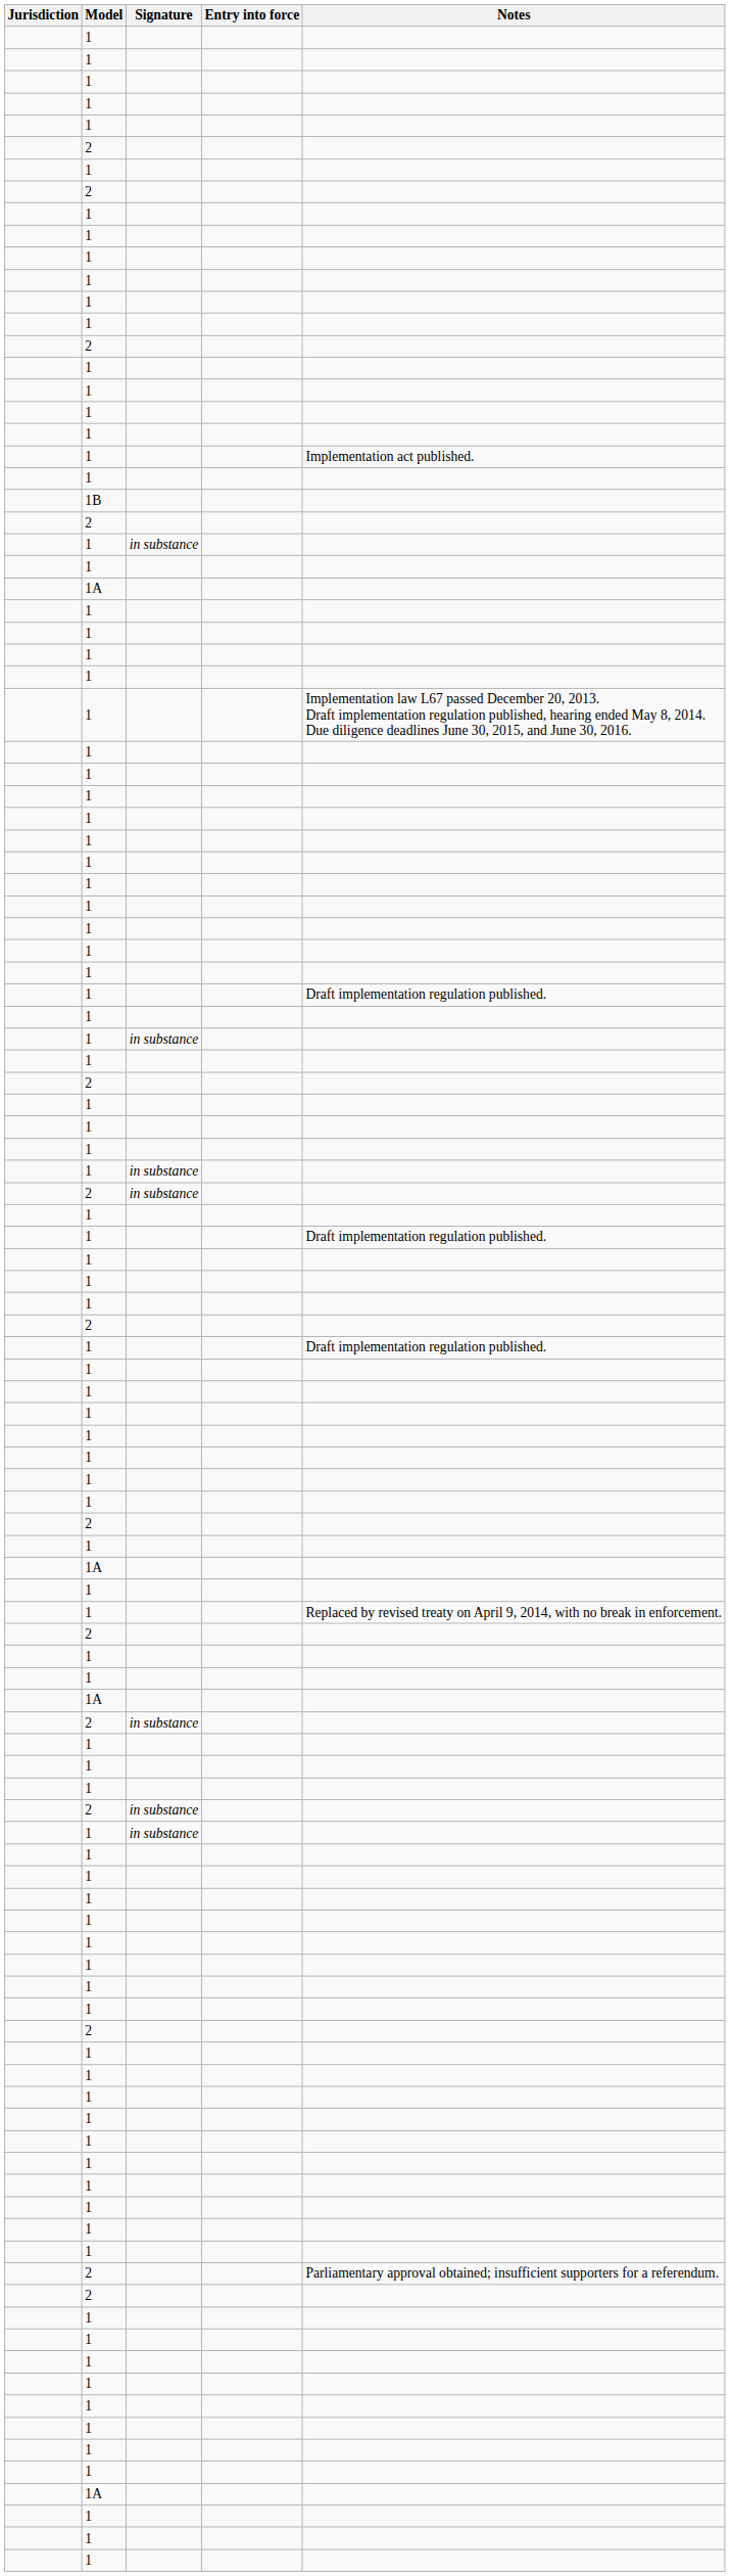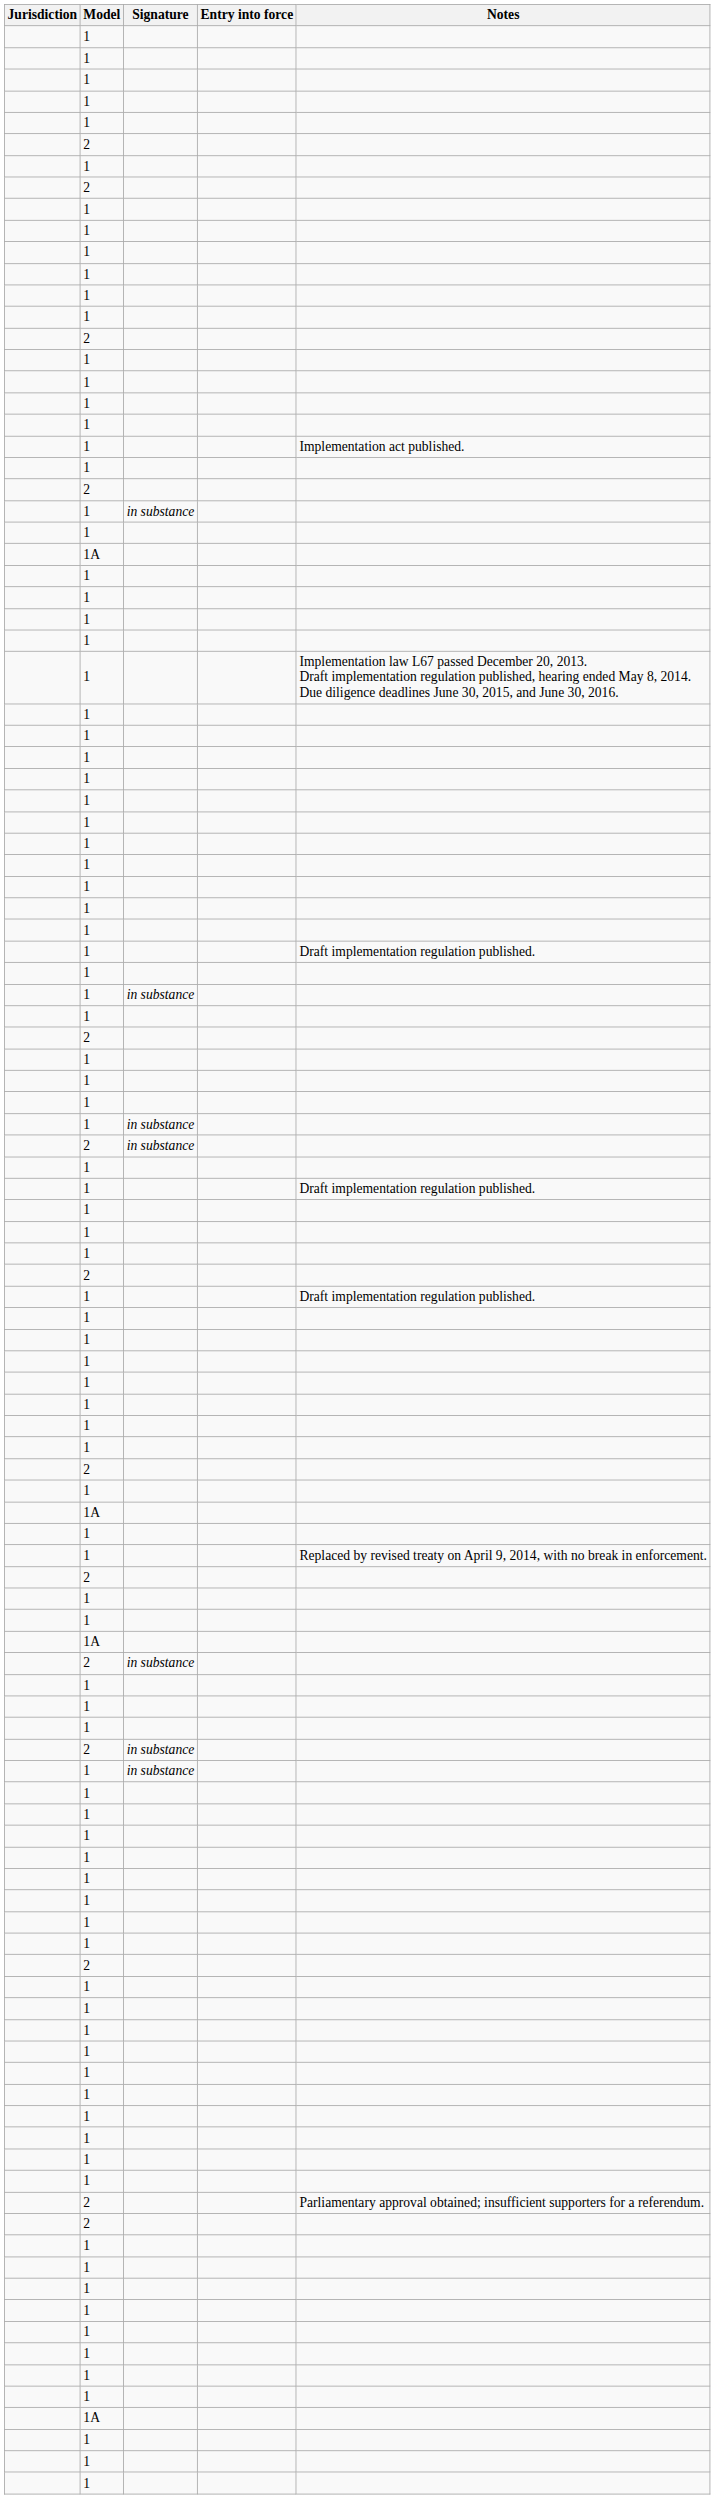 <table class="wikitable sortable defaultcenter col1left col5left">
 <tr>
 <th>Jurisdiction</th>
 <th>Model</th>
 <th>Signature</th>
 <th>Entry into force</th>
 <th>Notes</th>
 </tr>
 <tr>
 <td></td>
 <td>1</td>
 <td></td>
 <td></td>
 <td></td>
 </tr>
 <tr>
 <td></td>
 <td>1</td>
 <td></td>
 <td></td>
 <td></td>
 </tr>
 <tr>
 <td></td>
 <td>1</td>
 <td></td>
 <td></td>
 <td></td>
 </tr>
 <tr>
 <td></td>
 <td>1</td>
 <td></td>
 <td></td>
 <td></td>
 </tr>
 <tr>
 <td></td>
 <td>1</td>
 <td></td>
 <td></td>
 <td></td>
 </tr>
 <tr>
 <td></td>
 <td>2</td>
 <td></td>
 <td></td>
 <td></td>
 </tr>
 <tr>
 <td></td>
 <td>1</td>
 <td></td>
 <td></td>
 <td></td>
 </tr>
 <tr>
 <td></td>
 <td>2</td>
 <td></td>
 <td></td>
 <td></td>
 </tr>
 <tr>
 <td></td>
 <td>1</td>
 <td></td>
 <td></td>
 <td></td>
 </tr>
 <tr>
 <td></td>
 <td>1</td>
 <td></td>
 <td></td>
 <td></td>
 </tr>
 <tr>
 <td></td>
 <td>1</td>
 <td></td>
 <td></td>
 <td></td>
 </tr>
 <tr>
 <td></td>
 <td>1</td>
 <td></td>
 <td></td>
 <td></td>
 </tr>
 <tr>
 <td></td>
 <td>1</td>
 <td></td>
 <td></td>
 <td></td>
 </tr>
 <tr>
 <td></td>
 <td>1</td>
 <td></td>
 <td></td>
 <td></td>
 </tr>
 <tr>
 <td></td>
 <td>2</td>
 <td></td>
 <td></td>
 <td></td>
 </tr>
 <tr>
 <td></td>
 <td>1</td>
 <td></td>
 <td></td>
 <td></td>
 </tr>
 <tr>
 <td></td>
 <td>1</td>
 <td></td>
 <td></td>
 <td></td>
 </tr>
 <tr>
 <td></td>
 <td>1</td>
 <td></td>
 <td></td>
 <td></td>
 </tr>
 <tr>
 <td></td>
 <td>1</td>
 <td></td>
 <td></td>
 <td></td>
 </tr>
 <tr>
 <td></td>
 <td>1</td>
 <td></td>
 <td></td>
 <td>Implementation act published.</td>
 </tr>
 <tr>
 <td></td>
 <td>1</td>
-<td></td>
-<td></td>
-<td></td>
-</tr>
-<tr>
-<td></td>
-<td>1B</td>
 <td></td>
 <td></td>
 <td></td>
 </tr>
 <tr>
 <td></td>
 <td>2</td>
 <td></td>
 <td></td>
 <td></td>
 </tr>
 <tr>
 <td></td>
 <td>1</td>
 <td><i>in substance</i></td>
 <td></td>
 <td></td>
 </tr>
 <tr>
 <td></td>
 <td>1</td>
 <td></td>
 <td></td>
 <td></td>
 </tr>
 <tr>
 <td></td>
 <td>1A</td>
 <td></td>
 <td></td>
 <td></td>
 </tr>
 <tr>
 <td></td>
 <td>1</td>
 <td></td>
 <td></td>
 <td></td>
 </tr>
 <tr>
 <td></td>
 <td>1</td>
 <td></td>
 <td></td>
 <td></td>
 </tr>
 <tr>
 <td></td>
 <td>1</td>
 <td></td>
 <td></td>
 <td></td>
 </tr>
 <tr>
 <td></td>
 <td>1</td>
 <td></td>
 <td></td>
 <td></td>
 </tr>
 <tr>
 <td></td>
 <td>1</td>
 <td></td>
 <td></td>
 <td style=text-align:left>Implementation law L67 passed December 20, 2013.<br>Draft implementation regulation published, hearing ended May 8, 2014.<br>Due diligence deadlines June 30, 2015, and June 30, 2016.</td>
 </tr>
 <tr>
 <td></td>
 <td>1</td>
 <td></td>
 <td></td>
 <td></td>
 </tr>
 <tr>
 <td></td>
 <td>1</td>
 <td></td>
 <td></td>
 <td></td>
 </tr>
 <tr>
 <td></td>
 <td>1</td>
 <td></td>
 <td></td>
 <td></td>
 </tr>
 <tr>
 <td></td>
 <td>1</td>
 <td></td>
 <td></td>
 <td></td>
 </tr>
 <tr>
 <td></td>
 <td>1</td>
 <td></td>
 <td></td>
 <td></td>
 </tr>
 <tr>
 <td></td>
 <td>1</td>
 <td></td>
 <td></td>
 <td></td>
 </tr>
 <tr>
 <td></td>
 <td>1</td>
 <td></td>
 <td></td>
 <td></td>
 </tr>
 <tr>
 <td></td>
 <td>1</td>
 <td></td>
 <td></td>
 <td></td>
 </tr>
 <tr>
 <td></td>
 <td>1</td>
 <td></td>
 <td></td>
 <td></td>
 </tr>
 <tr>
 <td></td>
 <td>1</td>
 <td></td>
 <td></td>
 <td></td>
 </tr>
 <tr>
 <td></td>
 <td>1</td>
 <td></td>
 <td></td>
 <td></td>
 </tr>
 <tr>
 <td></td>
 <td>1</td>
 <td></td>
 <td></td>
 <td>Draft implementation regulation published.</td>
 </tr>
 <tr>
 <td></td>
 <td>1</td>
 <td></td>
 <td></td>
 <td></td>
 </tr>
 <tr>
 <td></td>
 <td>1</td>
 <td><i>in substance</i></td>
 <td></td>
 <td></td>
 </tr>
 <tr>
 <td></td>
 <td>1</td>
 <td></td>
 <td></td>
 <td></td>
 </tr>
 <tr>
 <td></td>
 <td>2</td>
 <td></td>
 <td></td>
 <td></td>
 </tr>
 <tr>
 <td></td>
 <td>1</td>
 <td></td>
 <td></td>
 <td></td>
 </tr>
 <tr>
 <td></td>
 <td>1</td>
 <td></td>
 <td></td>
 <td></td>
 </tr>
 <tr>
 <td></td>
 <td>1</td>
 <td></td>
 <td></td>
 <td></td>
 </tr>
 <tr>
 <td></td>
 <td>1</td>
 <td><i>in substance</i></td>
 <td></td>
 <td></td>
 </tr>
 <tr>
 <td></td>
 <td>2</td>
 <td><i>in substance</i></td>
 <td></td>
 <td></td>
 </tr>
 <tr>
 <td></td>
 <td>1</td>
 <td></td>
 <td></td>
 <td></td>
 </tr>
 <tr>
 <td></td>
 <td>1</td>
 <td></td>
 <td></td>
 <td>Draft implementation regulation published.</td>
 </tr>
 <tr>
 <td></td>
 <td>1</td>
 <td></td>
 <td></td>
 <td></td>
 </tr>
 <tr>
 <td></td>
 <td>1</td>
 <td></td>
 <td></td>
 <td></td>
 </tr>
 <tr>
 <td></td>
 <td>1</td>
 <td></td>
 <td></td>
 <td></td>
 </tr>
 <tr>
 <td></td>
 <td>2</td>
 <td></td>
 <td></td>
 <td></td>
 </tr>
 <tr>
 <td></td>
 <td>1</td>
 <td></td>
 <td></td>
 <td>Draft implementation regulation published.</td>
 </tr>
 <tr>
 <td></td>
 <td>1</td>
 <td></td>
 <td></td>
 <td></td>
 </tr>
 <tr>
 <td></td>
 <td>1</td>
 <td></td>
 <td></td>
 <td></td>
 </tr>
 <tr>
 <td></td>
 <td>1</td>
 <td></td>
 <td></td>
 <td></td>
 </tr>
 <tr>
 <td></td>
 <td>1</td>
 <td></td>
 <td></td>
 <td></td>
 </tr>
 <tr>
 <td></td>
 <td>1</td>
 <td></td>
 <td></td>
 <td></td>
 </tr>
 <tr>
 <td></td>
 <td>1</td>
 <td></td>
 <td></td>
 <td></td>
 </tr>
 <tr>
 <td></td>
 <td>1</td>
 <td></td>
 <td></td>
 <td></td>
 </tr>
 <tr>
 <td></td>
 <td>2</td>
 <td></td>
 <td></td>
 <td></td>
 </tr>
 <tr>
 <td></td>
 <td>1</td>
 <td></td>
 <td></td>
 <td></td>
 </tr>
 <tr>
 <td></td>
 <td>1A</td>
 <td></td>
 <td></td>
 <td></td>
 </tr>
 <tr>
 <td></td>
 <td>1</td>
 <td></td>
 <td></td>
 <td></td>
 </tr>
 <tr>
 <td></td>
 <td>1</td>
 <td></td>
 <td></td>
 <td>Replaced by revised treaty on April 9, 2014, with no break in enforcement.</td>
 </tr>
 <tr>
 <td></td>
 <td>2</td>
 <td></td>
 <td></td>
 <td></td>
 </tr>
 <tr>
 <td></td>
 <td>1</td>
 <td></td>
 <td></td>
 <td></td>
 </tr>
 <tr>
 <td></td>
 <td>1</td>
 <td></td>
 <td></td>
 <td></td>
 </tr>
 <tr>
 <td></td>
 <td>1A</td>
 <td></td>
 <td></td>
 <td></td>
 </tr>
 <tr>
 <td></td>
 <td>2</td>
 <td><i>in substance</i></td>
 <td></td>
 <td></td>
 </tr>
 <tr>
 <td></td>
 <td>1</td>
 <td></td>
 <td></td>
 <td></td>
 </tr>
 <tr>
 <td></td>
 <td>1</td>
 <td></td>
 <td></td>
 <td></td>
 </tr>
 <tr>
 <td></td>
 <td>1</td>
 <td></td>
 <td></td>
 <td></td>
 </tr>
 <tr>
 <td></td>
 <td>2</td>
 <td><i>in substance</i></td>
 <td></td>
 <td></td>
 </tr>
 <tr>
 <td></td>
 <td>1</td>
 <td><i>in substance</i></td>
 <td></td>
 <td></td>
 </tr>
 <tr>
 <td></td>
 <td>1</td>
 <td></td>
 <td></td>
 <td></td>
 </tr>
 <tr>
 <td></td>
 <td>1</td>
 <td></td>
 <td></td>
 <td></td>
 </tr>
 <tr>
 <td></td>
 <td>1</td>
 <td></td>
 <td></td>
 <td></td>
 </tr>
 <tr>
 <td></td>
 <td>1</td>
 <td></td>
 <td></td>
 <td></td>
 </tr>
 <tr>
 <td></td>
 <td>1</td>
 <td></td>
 <td></td>
 <td></td>
 </tr>
 <tr>
 <td></td>
 <td>1</td>
 <td></td>
 <td></td>
 <td></td>
 </tr>
 <tr>
 <td></td>
 <td>1</td>
 <td></td>
 <td></td>
 <td></td>
 </tr>
 <tr>
 <td></td>
 <td>1</td>
 <td></td>
 <td></td>
 <td></td>
 </tr>
 <tr>
 <td></td>
 <td>2</td>
 <td></td>
 <td></td>
 <td></td>
 </tr>
 <tr>
 <td></td>
 <td>1</td>
 <td></td>
 <td></td>
 <td></td>
 </tr>
 <tr>
 <td></td>
 <td>1</td>
 <td></td>
 <td></td>
 <td></td>
 </tr>
 <tr>
 <td></td>
 <td>1</td>
 <td></td>
 <td></td>
 <td></td>
 </tr>
 <tr>
 <td></td>
 <td>1</td>
 <td></td>
 <td></td>
 <td></td>
 </tr>
 <tr>
 <td></td>
 <td>1</td>
 <td></td>
 <td></td>
 <td></td>
 </tr>
 <tr>
 <td></td>
 <td>1</td>
 <td></td>
 <td></td>
 <td></td>
 </tr>
 <tr>
 <td></td>
 <td>1</td>
 <td></td>
 <td></td>
 <td></td>
 </tr>
 <tr>
 <td></td>
 <td>1</td>
 <td></td>
 <td></td>
 <td></td>
 </tr>
 <tr>
 <td></td>
 <td>1</td>
 <td></td>
 <td></td>
 <td></td>
 </tr>
 <tr>
 <td></td>
 <td>1</td>
 <td></td>
 <td></td>
 <td></td>
 </tr>
 <tr>
 <td></td>
 <td>2</td>
 <td></td>
 <td></td>
 <td>Parliamentary approval obtained; insufficient supporters for a referendum.</td>
 </tr>
 <tr>
 <td></td>
 <td>2</td>
 <td></td>
 <td></td>
 <td></td>
 </tr>
 <tr>
 <td></td>
 <td>1</td>
 <td></td>
 <td></td>
 <td></td>
 </tr>
 <tr>
 <td></td>
 <td>1</td>
 <td></td>
 <td></td>
 <td></td>
 </tr>
 <tr>
 <td></td>
 <td>1</td>
 <td></td>
 <td></td>
 <td></td>
 </tr>
 <tr>
 <td></td>
 <td>1</td>
 <td></td>
 <td></td>
 <td></td>
 </tr>
 <tr>
 <td></td>
 <td>1</td>
 <td></td>
 <td></td>
 <td></td>
 </tr>
 <tr>
 <td></td>
 <td>1</td>
 <td></td>
 <td></td>
 <td></td>
 </tr>
 <tr>
 <td></td>
 <td>1</td>
 <td></td>
 <td></td>
 <td></td>
 </tr>
 <tr>
 <td></td>
 <td>1</td>
 <td></td>
 <td></td>
 <td></td>
 </tr>
 <tr>
 <td></td>
 <td>1A</td>
 <td></td>
 <td></td>
 <td></td>
 </tr>
 <tr>
 <td></td>
 <td>1</td>
 <td></td>
 <td></td>
 <td></td>
 </tr>
 <tr>
 <td></td>
 <td>1</td>
 <td></td>
 <td></td>
 <td></td>
 </tr>
 <tr>
 <td></td>
 <td>1</td>
 <td></td>
 <td></td>
 <td></td>
 </tr>
 </table>
